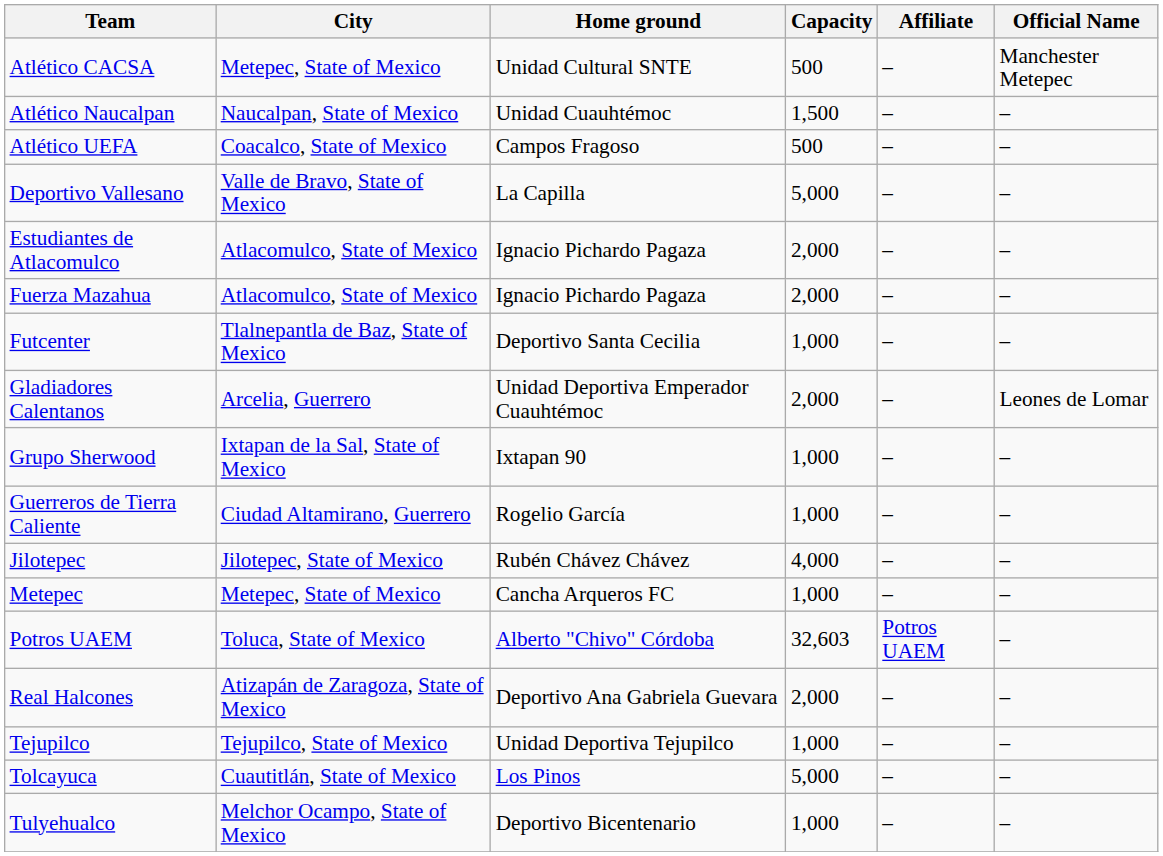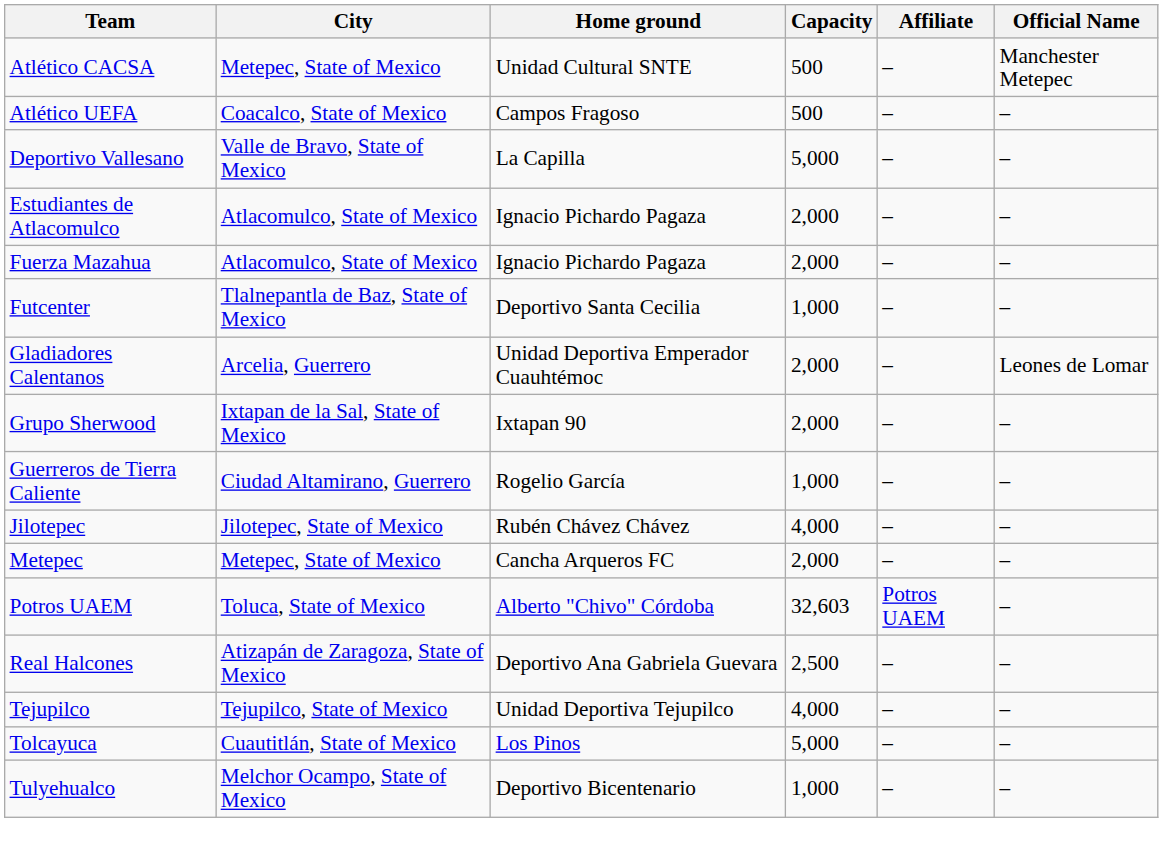 <table class="wikitable sortable">
 <tr>
 <th>Team</th>
 <th>City</th>
 <th>Home ground</th>
 <th>Capacity</th>
 <th>Affiliate</th>
 <th>Official Name</th>
 </tr>
 <tr>
 <td><a href='#'>Atlético CACSA</a></td>
 <td><a href='#'>Metepec</a>, <a href='#'>State of Mexico</a></td>
 <td>Unidad Cultural SNTE</td>
 <td>500</td>
 <td>–</td>
 <td>Manchester Metepec</td>
-</tr>
-<tr>
-<td><a href='#'>Atlético Naucalpan</a></td>
-<td><a href='#'>Naucalpan</a>, <a href='#'>State of Mexico</a></td>
-<td>Unidad Cuauhtémoc</td>
-<td>1,500</td>
-<td>–</td>
-<td>–</td>
 </tr>
 <tr>
 <td><a href='#'>Atlético UEFA</a></td>
 <td><a href='#'>Coacalco</a>, <a href='#'>State of Mexico</a></td>
 <td>Campos Fragoso</td>
 <td>500</td>
 <td>–</td>
 <td>–</td>
 </tr>
 <tr>
 <td><a href='#'>Deportivo Vallesano</a></td>
 <td><a href='#'>Valle de Bravo</a>, <a href='#'>State of Mexico</a></td>
 <td>La Capilla</td>
 <td>5,000</td>
 <td>–</td>
 <td>–</td>
 </tr>
 <tr>
 <td><a href='#'>Estudiantes de Atlacomulco</a></td>
 <td><a href='#'>Atlacomulco</a>, <a href='#'>State of Mexico</a></td>
 <td>Ignacio Pichardo Pagaza</td>
 <td>2,000</td>
 <td>–</td>
 <td>–</td>
 </tr>
 <tr>
 <td><a href='#'>Fuerza Mazahua</a></td>
 <td><a href='#'>Atlacomulco</a>, <a href='#'>State of Mexico</a></td>
 <td>Ignacio Pichardo Pagaza</td>
 <td>2,000</td>
 <td>–</td>
 <td>–</td>
 </tr>
 <tr>
 <td><a href='#'>Futcenter</a></td>
 <td><a href='#'>Tlalnepantla de Baz</a>, <a href='#'>State of Mexico</a></td>
 <td>Deportivo Santa Cecilia</td>
 <td>1,000</td>
 <td>–</td>
 <td>–</td>
 </tr>
 <tr>
 <td><a href='#'>Gladiadores Calentanos</a></td>
 <td><a href='#'>Arcelia</a>, <a href='#'>Guerrero</a></td>
 <td>Unidad Deportiva Emperador Cuauhtémoc</td>
 <td>2,000</td>
 <td>–</td>
 <td>Leones de Lomar</td>
 </tr>
 <tr>
 <td><a href='#'>Grupo Sherwood</a></td>
 <td><a href='#'>Ixtapan de la Sal</a>, <a href='#'>State of Mexico</a></td>
 <td>Ixtapan 90</td>
-<td>1,000</td>
+<td>2,000</td>
 <td>–</td>
 <td>–</td>
 </tr>
 <tr>
 <td><a href='#'>Guerreros de Tierra Caliente</a></td>
 <td><a href='#'>Ciudad Altamirano</a>, <a href='#'>Guerrero</a></td>
 <td>Rogelio García</td>
 <td>1,000</td>
 <td>–</td>
 <td>–</td>
 </tr>
 <tr>
 <td><a href='#'>Jilotepec</a></td>
 <td><a href='#'>Jilotepec</a>, <a href='#'>State of Mexico</a></td>
 <td>Rubén Chávez Chávez</td>
 <td>4,000</td>
 <td>–</td>
 <td>–</td>
 </tr>
 <tr>
 <td><a href='#'>Metepec</a></td>
 <td><a href='#'>Metepec</a>, <a href='#'>State of Mexico</a></td>
 <td>Cancha Arqueros FC</td>
-<td>1,000</td>
+<td>2,000</td>
 <td>–</td>
 <td>–</td>
 </tr>
 <tr>
 <td><a href='#'>Potros UAEM</a></td>
 <td><a href='#'>Toluca</a>, <a href='#'>State of Mexico</a></td>
 <td><a href='#'>Alberto "Chivo" Córdoba</a></td>
 <td>32,603</td>
 <td><a href='#'>Potros UAEM</a></td>
 <td>–</td>
 </tr>
 <tr>
 <td><a href='#'>Real Halcones</a></td>
 <td><a href='#'>Atizapán de Zaragoza</a>, <a href='#'>State of Mexico</a></td>
 <td>Deportivo Ana Gabriela Guevara</td>
-<td>2,000</td>
+<td>2,500</td>
 <td>–</td>
 <td>–</td>
 </tr>
 <tr>
 <td><a href='#'>Tejupilco</a></td>
 <td><a href='#'>Tejupilco</a>, <a href='#'>State of Mexico</a></td>
 <td>Unidad Deportiva Tejupilco</td>
-<td>1,000</td>
+<td>4,000</td>
 <td>–</td>
 <td>–</td>
 </tr>
 <tr>
 <td><a href='#'>Tolcayuca</a></td>
 <td><a href='#'>Cuautitlán</a>, <a href='#'>State of Mexico</a></td>
 <td><a href='#'>Los Pinos</a></td>
 <td>5,000</td>
 <td>–</td>
 <td>–</td>
 </tr>
 <tr>
 <td><a href='#'>Tulyehualco</a></td>
 <td><a href='#'>Melchor Ocampo</a>, <a href='#'>State of Mexico</a></td>
 <td>Deportivo Bicentenario</td>
 <td>1,000</td>
 <td>–</td>
 <td>–</td>
 </tr>
 </table>
